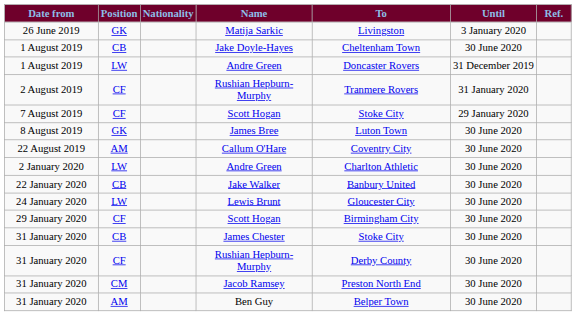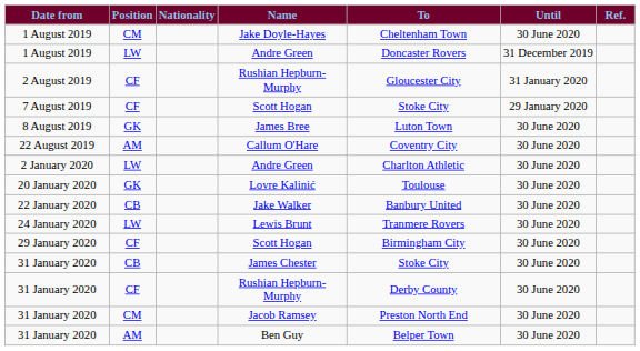 <table class="wikitable"  style="text-align:center; font-size:90%; ">
 <tr>
 <th style="background:#6F002B; color:#8DBEE7; width:120px;">Date from</th>
 <th style="background:#6F002B; color:#8DBEE7; width:50px;">Position</th>
 <th style="background:#6F002B; color:#8DBEE7; width:50px;">Nationality</th>
 <th style="background:#6F002B; color:#8DBEE7; width:150px;">Name</th>
 <th style="background:#6F002B; color:#8DBEE7; width:180px;">To</th>
 <th style="background:#6F002B; color:#8DBEE7; width:110px;">Until</th>
 <th style="background:#6F002B; color:#8DBEE7; width:40px;">Ref.</th>
 </tr>
 <tr>
-<td>26 June 2019</td>
-<td><a href='#'>GK</a></td>
-<td></td>
-<td><a href='#'>Matija Sarkic</a></td>
-<td> <a href='#'>Livingston</a></td>
-<td>3 January 2020</td>
-<td></td>
-</tr>
-<tr>
 <td>1 August 2019</td>
-<td><a href='#'>CB</a></td>
+<td><a href='#'>CM</a></td>
 <td></td>
 <td><a href='#'>Jake Doyle-Hayes</a></td>
 <td> <a href='#'>Cheltenham Town</a></td>
 <td>30 June 2020</td>
 <td></td>
 </tr>
 <tr>
 <td>1 August 2019</td>
 <td><a href='#'>LW</a></td>
 <td></td>
 <td><a href='#'>Andre Green</a></td>
 <td> <a href='#'>Doncaster Rovers</a></td>
 <td>31 December 2019</td>
 <td></td>
 </tr>
 <tr>
 <td>2 August 2019</td>
 <td><a href='#'>CF</a></td>
 <td></td>
 <td><a href='#'>Rushian Hepburn-Murphy</a></td>
-<td> <a href='#'>Tranmere Rovers</a></td>
+<td> <a href='#'>Gloucester City</a></td>
 <td>31 January 2020</td>
 <td></td>
 </tr>
 <tr>
 <td>7 August 2019</td>
 <td><a href='#'>CF</a></td>
 <td></td>
 <td><a href='#'>Scott Hogan</a></td>
 <td> <a href='#'>Stoke City</a></td>
 <td>29 January 2020</td>
 <td></td>
 </tr>
 <tr>
 <td>8 August 2019</td>
 <td><a href='#'>GK</a></td>
 <td></td>
 <td><a href='#'>James Bree</a></td>
 <td> <a href='#'>Luton Town</a></td>
 <td>30 June 2020</td>
 <td></td>
 </tr>
 <tr>
 <td>22 August 2019</td>
 <td><a href='#'>AM</a></td>
 <td></td>
 <td><a href='#'>Callum O'Hare</a></td>
 <td> <a href='#'>Coventry City</a></td>
 <td>30 June 2020</td>
 <td></td>
 </tr>
 <tr>
 <td>2 January 2020</td>
 <td><a href='#'>LW</a></td>
 <td></td>
 <td><a href='#'>Andre Green</a></td>
 <td> <a href='#'>Charlton Athletic</a></td>
 <td>30 June 2020</td>
 <td></td>
 </tr>
 <tr>
+<td>20 January 2020</td>
+<td><a href='#'>GK</a></td>
+<td></td>
+<td><a href='#'>Lovre Kalinić</a></td>
+<td> <a href='#'>Toulouse</a></td>
+<td>30 June 2020</td>
+<td></td>
+</tr>
+<tr>
 <td>22 January 2020</td>
 <td><a href='#'>CB</a></td>
 <td></td>
 <td><a href='#'>Jake Walker</a></td>
 <td> <a href='#'>Banbury United</a></td>
 <td>30 June 2020</td>
 <td></td>
 </tr>
 <tr>
 <td>24 January 2020</td>
 <td><a href='#'>LW</a></td>
 <td></td>
 <td><a href='#'>Lewis Brunt</a></td>
-<td> <a href='#'>Gloucester City</a></td>
+<td> <a href='#'>Tranmere Rovers</a></td>
 <td>30 June 2020</td>
 <td></td>
 </tr>
 <tr>
 <td>29 January 2020</td>
 <td><a href='#'>CF</a></td>
 <td></td>
 <td><a href='#'>Scott Hogan</a></td>
 <td> <a href='#'>Birmingham City</a></td>
 <td>30 June 2020</td>
 <td></td>
 </tr>
 <tr>
 <td>31 January 2020</td>
 <td><a href='#'>CB</a></td>
 <td></td>
 <td><a href='#'>James Chester</a></td>
 <td> <a href='#'>Stoke City</a></td>
 <td>30 June 2020</td>
 <td></td>
 </tr>
 <tr>
 <td>31 January 2020</td>
 <td><a href='#'>CF</a></td>
 <td></td>
 <td><a href='#'>Rushian Hepburn-Murphy</a></td>
 <td> <a href='#'>Derby County</a></td>
 <td>30 June 2020</td>
 <td></td>
 </tr>
 <tr>
 <td>31 January 2020</td>
 <td><a href='#'>CM</a></td>
 <td></td>
 <td><a href='#'>Jacob Ramsey</a></td>
 <td> <a href='#'>Preston North End</a></td>
 <td>30 June 2020</td>
 <td></td>
 </tr>
 <tr>
 <td>31 January 2020</td>
 <td><a href='#'>AM</a></td>
 <td></td>
 <td>Ben Guy</td>
 <td> <a href='#'>Belper Town</a></td>
 <td>30 June 2020</td>
 <td></td>
 </tr>
 </table>
